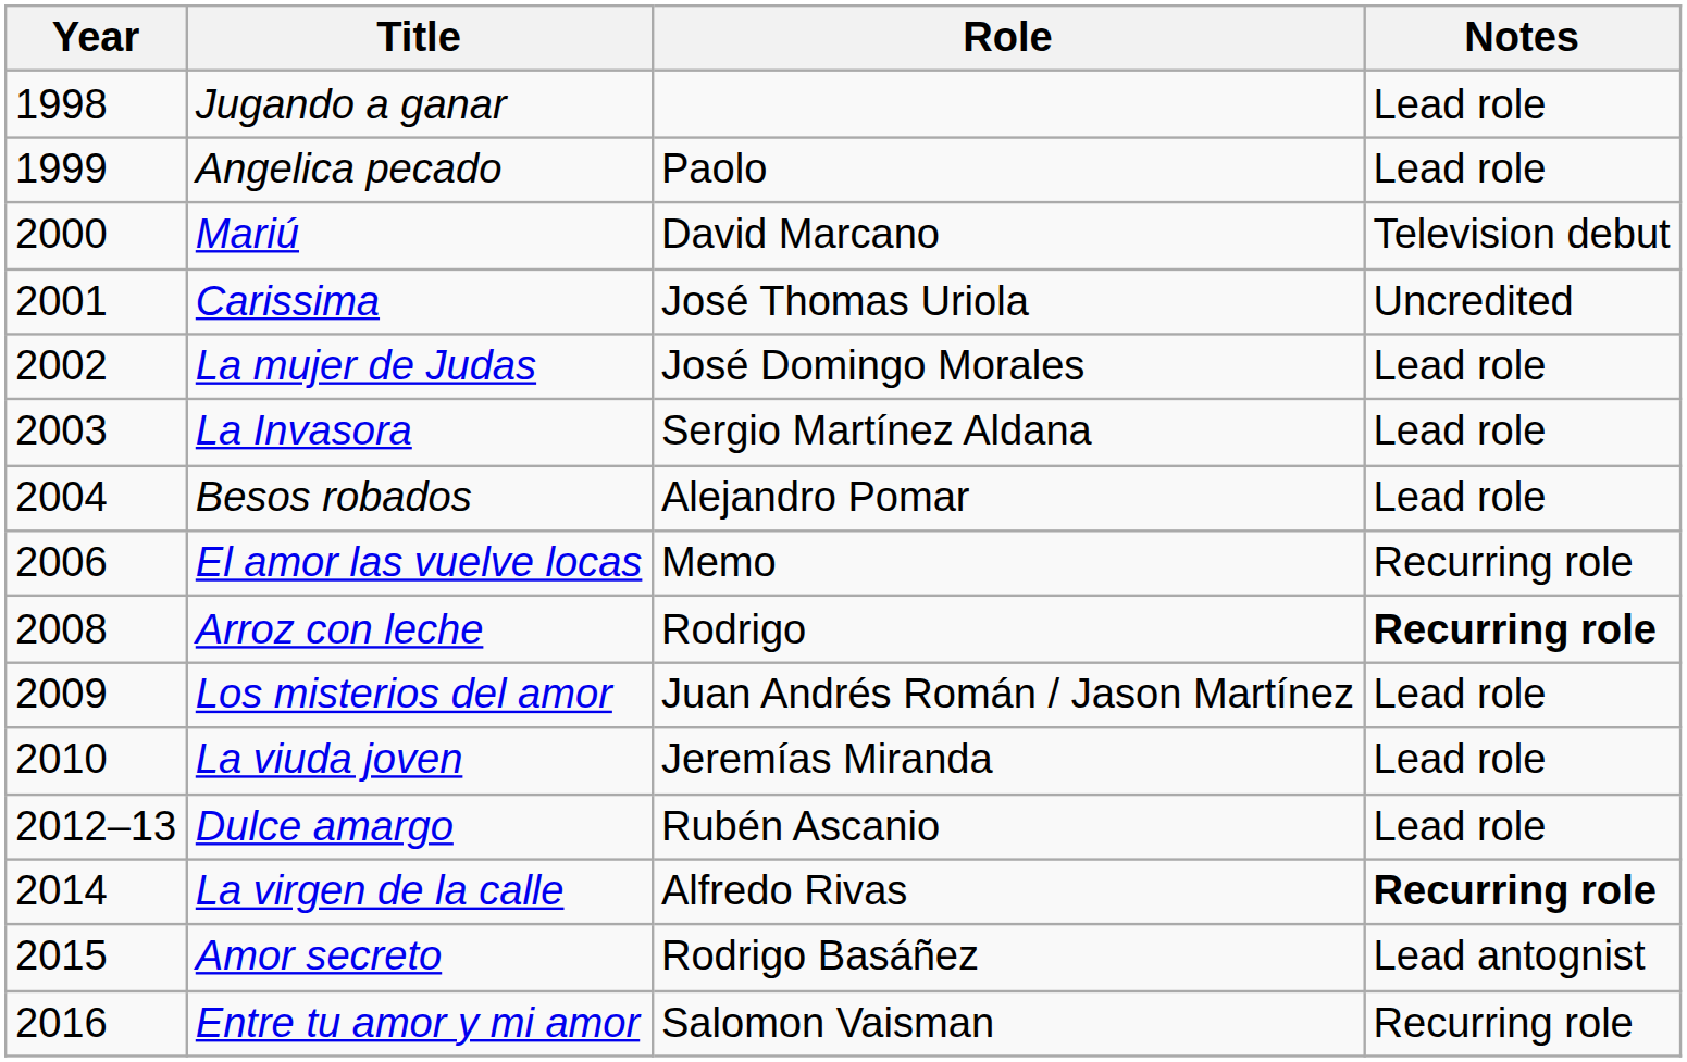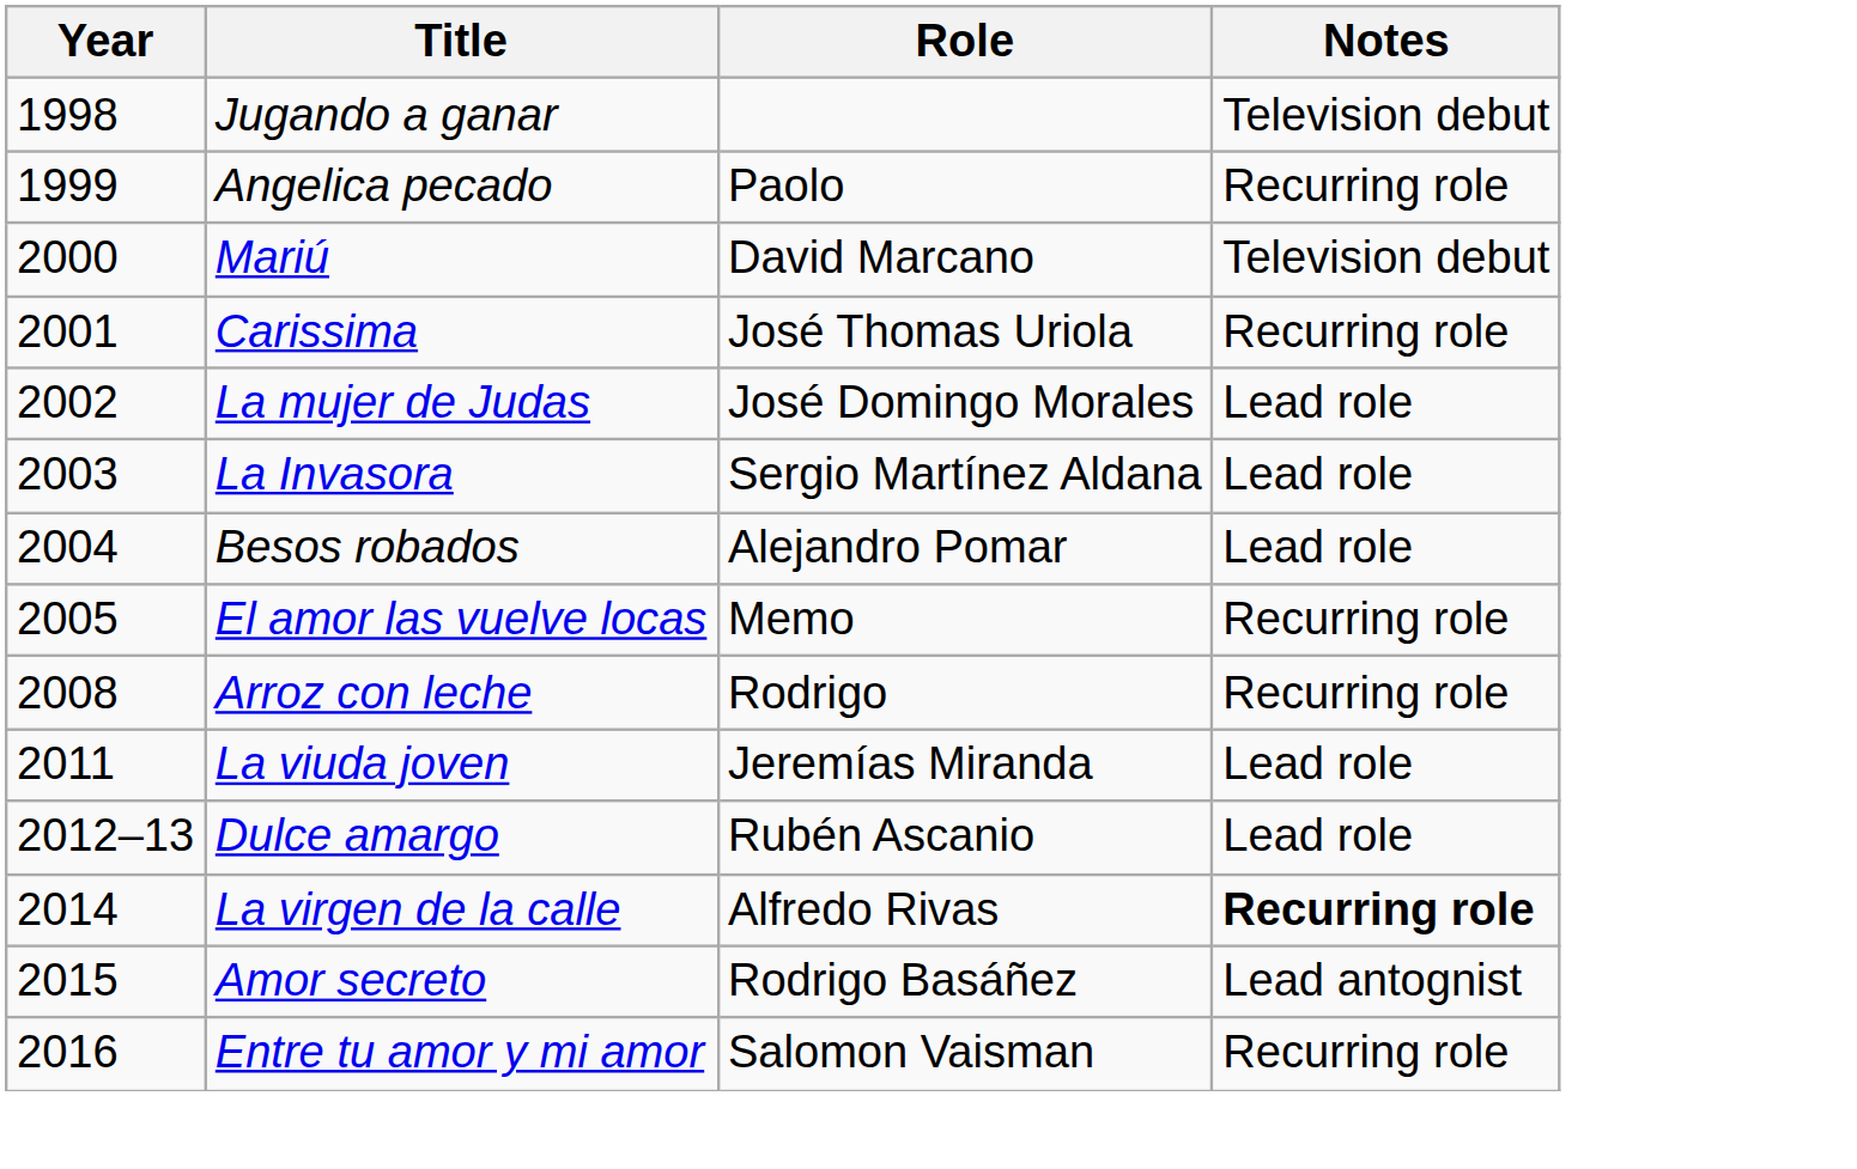 <table class="wikitable">
 <tr>
 <th>Year</th>
 <th>Title</th>
 <th>Role</th>
 <th>Notes</th>
 </tr>
 <tr>
 <td>1998</td>
 <td><em>Jugando a ganar</em></td>
 <td></td>
-<td>Lead role</td>
+<td>Television debut</td>
 </tr>
 <tr>
 <td>1999</td>
 <td><em>Angelica pecado</em></td>
 <td>Paolo</td>
-<td>Lead role</td>
+<td>Recurring role</td>
 </tr>
 <tr>
 <td>2000</td>
 <td><em><a href='#'>Mariú</a></em></td>
 <td>David Marcano</td>
 <td>Television debut</td>
 </tr>
 <tr>
 <td>2001</td>
 <td><em><a href='#'>Carissima</a></em></td>
 <td>José Thomas Uriola</td>
-<td>Uncredited</td>
+<td>Recurring role</td>
 </tr>
 <tr>
 <td>2002</td>
 <td><em><a href='#'>La mujer de Judas</a></em></td>
 <td>José Domingo Morales</td>
 <td>Lead role</td>
 </tr>
 <tr>
 <td>2003</td>
 <td><em><a href='#'>La Invasora</a></em></td>
 <td>Sergio Martínez Aldana</td>
 <td>Lead role</td>
 </tr>
 <tr>
 <td>2004</td>
 <td><em>Besos robados</em></td>
 <td>Alejandro Pomar</td>
 <td>Lead role</td>
 </tr>
 <tr>
-<td>2006</td>
+<td>2005</td>
 <td><em><a href='#'>El amor las vuelve locas</a></em></td>
 <td>Memo</td>
 <td>Recurring role</td>
 </tr>
 <tr>
 <td>2008</td>
 <td><em><a href='#'>Arroz con leche</a></em></td>
 <td>Rodrigo</td>
-<td><strong>Recurring role</strong></td>
+<td>Recurring role</td>
 </tr>
 <tr>
-<td>2009</td>
-<td><em><a href='#'>Los misterios del amor</a></em></td>
-<td>Juan Andrés Román / Jason Martínez</td>
-<td>Lead role</td>
-</tr>
-<tr>
-<td>2010</td>
+<td>2011</td>
 <td><em><a href='#'>La viuda joven</a></em></td>
 <td>Jeremías Miranda</td>
 <td>Lead role</td>
 </tr>
 <tr>
 <td>2012–13</td>
 <td><em><a href='#'>Dulce amargo</a></em></td>
 <td>Rubén Ascanio</td>
 <td>Lead role</td>
 </tr>
 <tr>
 <td>2014</td>
 <td><em><a href='#'>La virgen de la calle</a></em></td>
 <td>Alfredo Rivas</td>
 <td><strong>Recurring role</strong></td>
 </tr>
 <tr>
 <td>2015</td>
 <td><em><a href='#'>Amor secreto</a></em></td>
 <td>Rodrigo Basáñez</td>
 <td>Lead antognist</td>
 </tr>
 <tr>
 <td>2016</td>
 <td><em><a href='#'>Entre tu amor y mi amor</a></em></td>
 <td>Salomon Vaisman</td>
 <td>Recurring role</td>
 </tr>
 </table>
